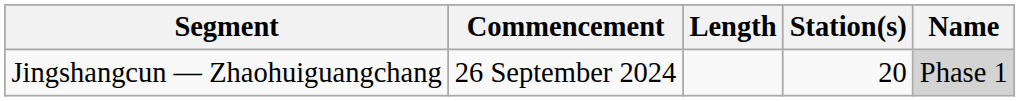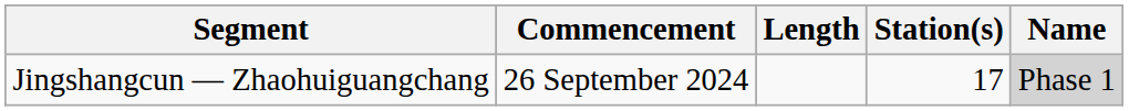 <table class="wikitable" style="border-collapse: collapse; text-align: right;">
 <tr>
 <th>Segment</th>
 <th>Commencement</th>
 <th>Length</th>
 <th>Station(s)</th>
 <th>Name</th>
 </tr>
 <tr>
 <td style="text-align: left;">Jingshangcun — Zhaohuiguangchang</td>
 <td>26 September 2024</td>
 <td></td>
-<td>20</td>
+<td>17</td>
 <td style="background: lightgrey; text-align: left;">Phase 1</td>
 </tr>
 </table>
